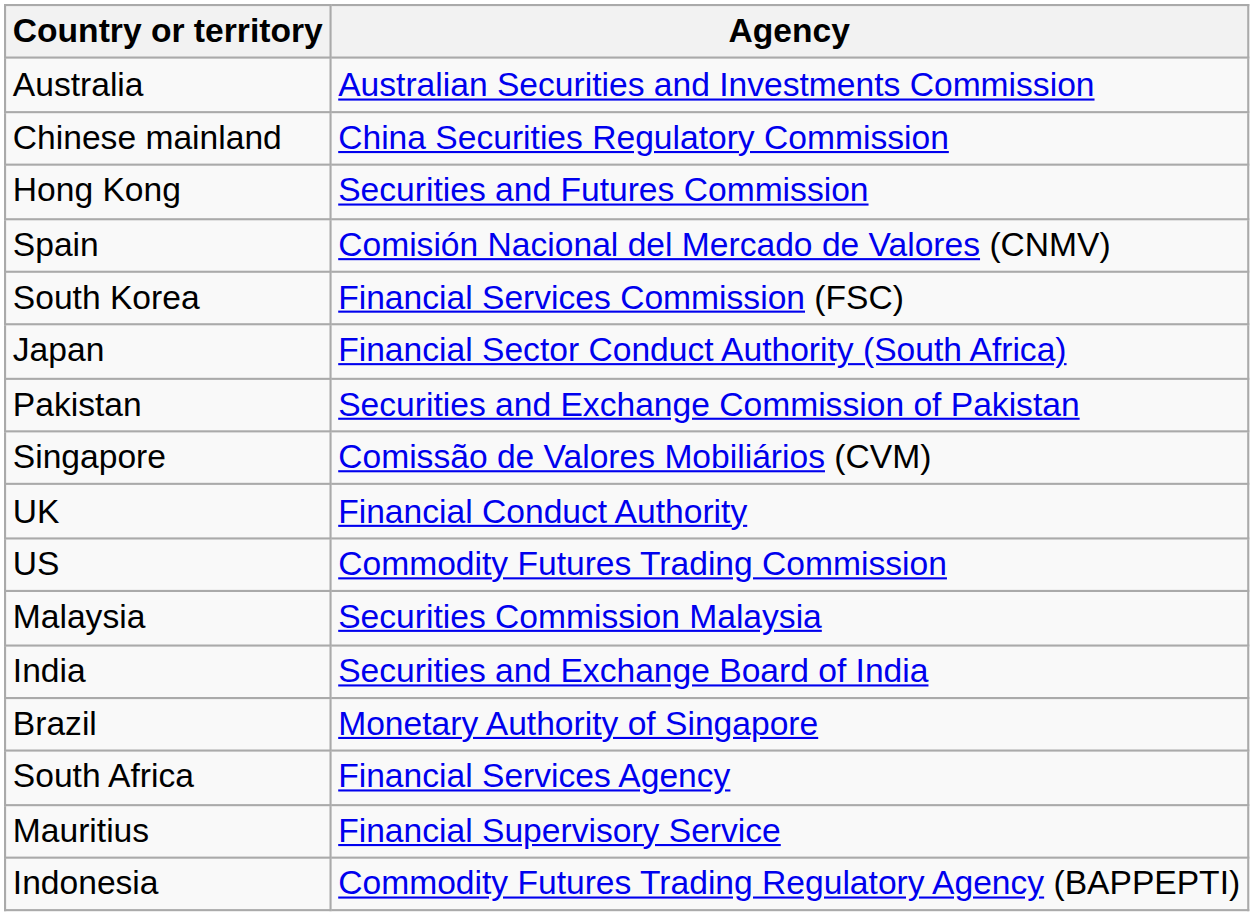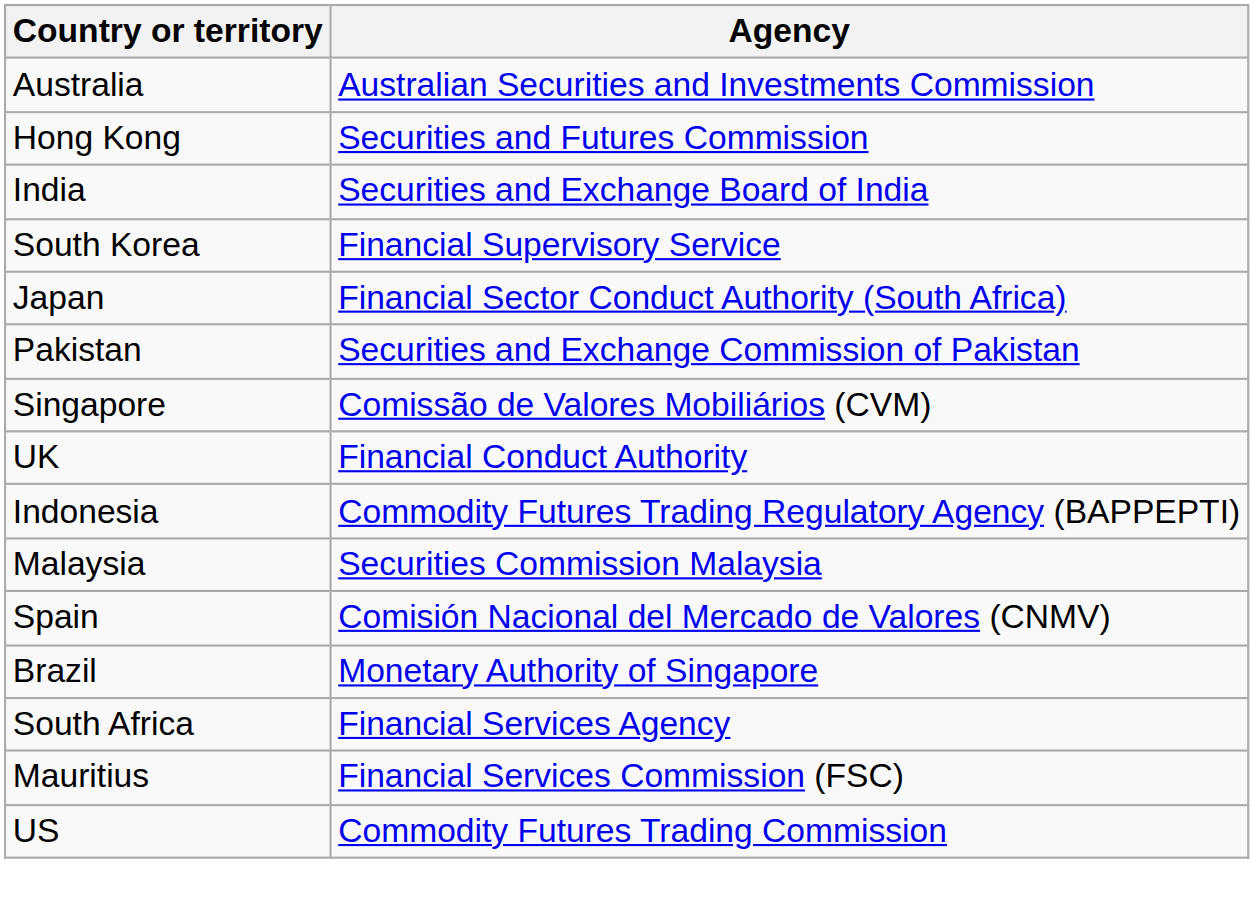 <table class="wikitable sortable">
 <tr>
 <th>Country or territory</th>
 <th>Agency</th>
 </tr>
 <tr>
 <td>Australia</td>
 <td><a href='#'>Australian Securities and Investments Commission</a></td>
 </tr>
 <tr>
-<td>Chinese mainland</td>
-<td><a href='#'>China Securities Regulatory Commission</a></td>
-</tr>
-<tr>
 <td>Hong Kong</td>
 <td><a href='#'>Securities and Futures Commission</a></td>
 </tr>
 <tr>
-<td>Spain</td>
-<td><a href='#'>Comisión Nacional del Mercado de Valores</a> (CNMV)</td>
+<td>India</td>
+<td><a href='#'>Securities and Exchange Board of India</a></td>
 </tr>
 <tr>
 <td>South Korea</td>
-<td><a href='#'>Financial Services Commission</a> (FSC)</td>
+<td><a href='#'>Financial Supervisory Service</a></td>
 </tr>
 <tr>
 <td>Japan</td>
 <td><a href='#'>Financial Sector Conduct Authority (South Africa)</a></td>
 </tr>
 <tr>
 <td>Pakistan</td>
 <td><a href='#'>Securities and Exchange Commission of Pakistan</a></td>
 </tr>
 <tr>
 <td>Singapore</td>
 <td><a href='#'>Comissão de Valores Mobiliários</a> (CVM)</td>
 </tr>
 <tr>
 <td>UK</td>
 <td><a href='#'>Financial Conduct Authority</a></td>
 </tr>
 <tr>
-<td>US</td>
-<td><a href='#'>Commodity Futures Trading Commission</a></td>
+<td>Indonesia</td>
+<td><a href='#'>Commodity Futures Trading Regulatory Agency</a> (BAPPEPTI)</td>
 </tr>
 <tr>
 <td>Malaysia</td>
 <td><a href='#'>Securities Commission Malaysia</a></td>
 </tr>
 <tr>
-<td>India</td>
-<td><a href='#'>Securities and Exchange Board of India</a></td>
+<td>Spain</td>
+<td><a href='#'>Comisión Nacional del Mercado de Valores</a> (CNMV)</td>
 </tr>
 <tr>
 <td>Brazil</td>
 <td><a href='#'>Monetary Authority of Singapore</a></td>
 </tr>
 <tr>
 <td>South Africa</td>
 <td><a href='#'>Financial Services Agency</a></td>
 </tr>
 <tr>
 <td>Mauritius</td>
-<td><a href='#'>Financial Supervisory Service</a></td>
+<td><a href='#'>Financial Services Commission</a> (FSC)</td>
 </tr>
 <tr>
-<td>Indonesia</td>
-<td><a href='#'>Commodity Futures Trading Regulatory Agency</a> (BAPPEPTI)</td>
+<td>US</td>
+<td><a href='#'>Commodity Futures Trading Commission</a></td>
 </tr>
 </table>
